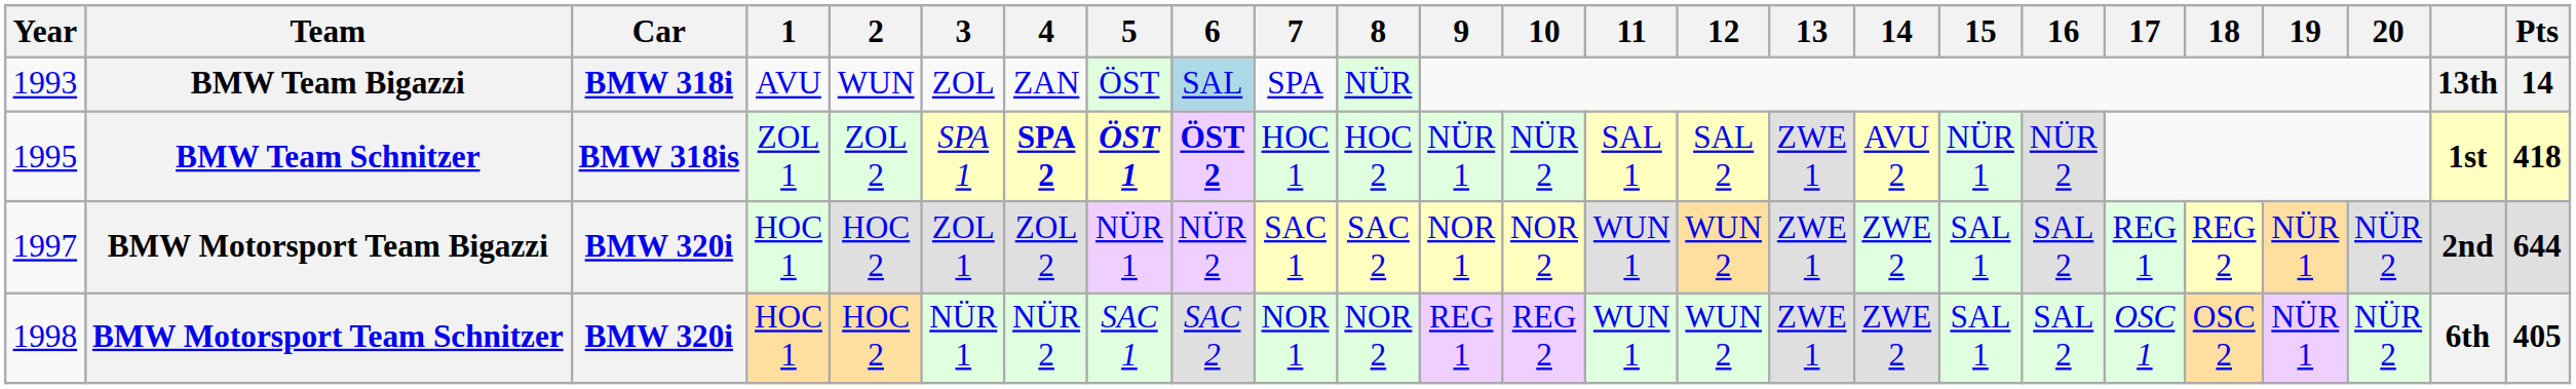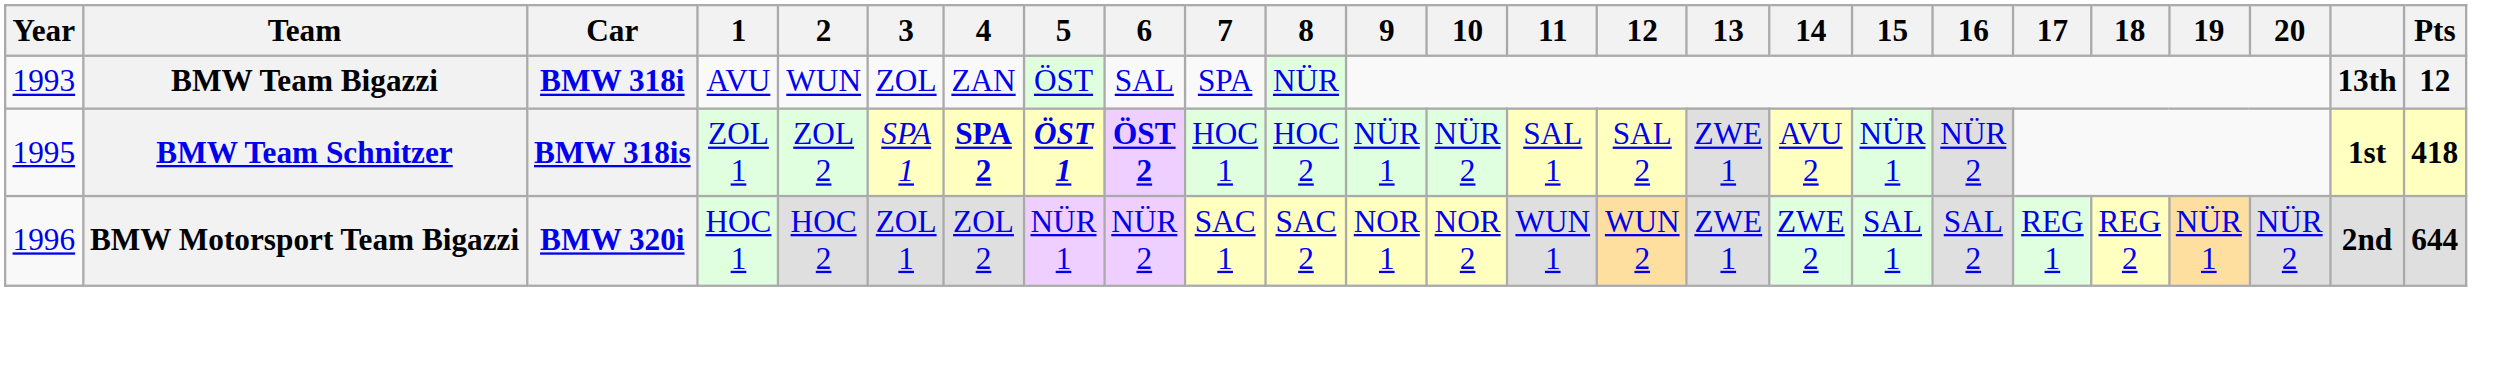 <table class="wikitable" style="text-align:center; font-size:85%">
 <tr>
 <th>Year</th>
 <th>Team</th>
 <th>Car</th>
 <th>1</th>
 <th>2</th>
 <th>3</th>
 <th>4</th>
 <th>5</th>
 <th>6</th>
 <th>7</th>
 <th>8</th>
 <th>9</th>
 <th>10</th>
 <th>11</th>
 <th>12</th>
 <th>13</th>
 <th>14</th>
 <th>15</th>
 <th>16</th>
 <th>17</th>
 <th>18</th>
 <th>19</th>
 <th>20</th>
 <th></th>
 <th>Pts</th>
 </tr>
 <tr>
 <td><a href='#'>1993</a></td>
 <th nowrap>BMW Team Bigazzi</th>
 <th nowrap><a href='#'>BMW 318i</a></th>
 <td><a href='#'>AVU</a></td>
 <td><a href='#'>WUN</a></td>
 <td><a href='#'>ZOL</a></td>
 <td><a href='#'>ZAN</a></td>
 <td style="background:#DFFFDF;"><a href='#'>ÖST</a><br></td>
-<td style="background: lightblue;"><a href='#'>SAL</a></td>
+<td><a href='#'>SAL</a></td>
 <td><a href='#'>SPA</a></td>
 <td style="background:#DFFFDF;"><a href='#'>NÜR</a><br></td>
 <td colspan=12></td>
 <th>13th</th>
-<th>14</th>
+<th>12</th>
 </tr>
 <tr>
 <td><a href='#'>1995</a></td>
 <th nowrap><a href='#'>BMW Team Schnitzer</a></th>
 <th nowrap><a href='#'>BMW 318is</a></th>
 <td style="background:#DFFFDF;"><a href='#'>ZOL<br>1</a><br></td>
 <td style="background:#DFFFDF;"><a href='#'>ZOL<br>2</a><br></td>
 <td style="background:#FFFFBF;"><em><a href='#'>SPA<br>1</a></em><br></td>
 <td style="background:#FFFFBF;"><strong><a href='#'>SPA<br>2</a></strong><br></td>
 <td style="background:#FFFFBF;"><strong><em><a href='#'>ÖST<br>1</a></em></strong><br></td>
 <td style="background:#EFCFFF;"><strong><a href='#'>ÖST<br>2</a></strong><br></td>
 <td style="background:#DFFFDF;"><a href='#'>HOC<br>1</a><br></td>
 <td style="background:#DFFFDF;"><a href='#'>HOC<br>2</a><br></td>
 <td style="background:#DFFFDF;"><a href='#'>NÜR<br>1</a><br></td>
 <td style="background:#DFFFDF;"><a href='#'>NÜR<br>2</a><br></td>
 <td style="background:#FFFFBF;"><a href='#'>SAL<br>1</a><br></td>
 <td style="background:#FFFFBF;"><a href='#'>SAL<br>2</a><br></td>
 <td style="background:#DFDFDF;"><a href='#'>ZWE<br>1</a><br></td>
 <td style="background:#FFFFBF;"><a href='#'>AVU<br>2</a><br></td>
 <td style="background:#DFFFDF;"><a href='#'>NÜR<br>1</a><br></td>
 <td style="background:#DFDFDF;"><a href='#'>NÜR<br>2</a><br></td>
 <td colspan=4></td>
 <th style="background:#FFFFBF;">1st</th>
 <th style="background:#FFFFBF;">418</th>
 </tr>
 <tr>
-<td><a href='#'>1997</a></td>
+<td><a href='#'>1996</a></td>
 <th nowrap>BMW Motorsport Team Bigazzi</th>
 <th nowrap><a href='#'>BMW 320i</a></th>
 <td style="background:#DFFFDF;"><a href='#'>HOC<br>1</a><br></td>
 <td style="background:#DFDFDF;"><a href='#'>HOC<br>2</a><br></td>
 <td style="background:#DFDFDF;"><a href='#'>ZOL<br>1</a><br></td>
 <td style="background:#DFDFDF;"><a href='#'>ZOL<br>2</a><br></td>
 <td style="background:#EFCFFF;"><a href='#'>NÜR<br>1</a><br></td>
 <td style="background:#EFCFFF;"><a href='#'>NÜR<br>2</a><br></td>
 <td style="background:#FFFFBF;"><a href='#'>SAC<br>1</a><br></td>
 <td style="background:#FFFFBF;"><a href='#'>SAC<br>2</a><br></td>
 <td style="background:#FFFFBF;"><a href='#'>NOR<br>1</a><br></td>
 <td style="background:#FFFFBF;"><a href='#'>NOR<br>2</a><br></td>
 <td style="background:#DFDFDF;"><a href='#'>WUN<br>1</a><br></td>
 <td style="background:#FFDF9F;"><a href='#'>WUN<br>2</a><br></td>
 <td style="background:#DFDFDF;"><a href='#'>ZWE<br>1</a><br></td>
 <td style="background:#DFFFDF;"><a href='#'>ZWE<br>2</a><br></td>
 <td style="background:#DFFFDF;"><a href='#'>SAL<br>1</a><br></td>
 <td style="background:#DFDFDF;"><a href='#'>SAL<br>2</a><br></td>
 <td style="background:#DFFFDF;"><a href='#'>REG<br>1</a><br></td>
 <td style="background:#FFFFBF;"><a href='#'>REG<br>2</a><br></td>
 <td style="background:#FFDF9F;"><a href='#'>NÜR<br>1</a><br></td>
 <td style="background:#DFDFDF;"><a href='#'>NÜR<br>2</a><br></td>
 <th style="background:#DFDFDF;">2nd</th>
 <th style="background:#DFDFDF;">644</th>
 </tr>
-<tr>
-<td><a href='#'>1998</a></td>
-<th nowrap><a href='#'>BMW Motorsport Team Schnitzer</a></th>
-<th nowrap><a href='#'>BMW 320i</a></th>
-<td style="background:#FFDF9F;"><a href='#'>HOC<br>1</a><br></td>
-<td style="background:#FFDF9F;"><a href='#'>HOC<br>2</a><br></td>
-<td style="background:#DFFFDF;"><a href='#'>NÜR<br>1</a><br></td>
-<td style="background:#DFFFDF;"><a href='#'>NÜR<br>2</a><br></td>
-<td style="background:#DFFFDF;"><em><a href='#'>SAC<br>1</a></em><br></td>
-<td style="background:#DFDFDF;"><em><a href='#'>SAC<br>2</a></em><br></td>
-<td style="background:#DFFFDF;"><a href='#'>NOR<br>1</a><br></td>
-<td style="background:#DFFFDF;"><a href='#'>NOR<br>2</a><br></td>
-<td style="background:#EFCFFF;"><a href='#'>REG<br>1</a><br></td>
-<td style="background:#EFCFFF;"><a href='#'>REG<br>2</a><br></td>
-<td style="background:#DFFFDF;"><a href='#'>WUN<br>1</a><br></td>
-<td style="background:#DFFFDF;"><a href='#'>WUN<br>2</a><br></td>
-<td style="background:#DFDFDF;"><a href='#'>ZWE<br>1</a><br></td>
-<td style="background:#DFDFDF;"><a href='#'>ZWE<br>2</a><br></td>
-<td style="background:#DFFFDF;"><a href='#'>SAL<br>1</a><br></td>
-<td style="background:#DFFFDF;"><a href='#'>SAL<br>2</a><br></td>
-<td style="background:#DFFFDF;"><em><a href='#'>OSC<br>1</a></em><br></td>
-<td style="background:#FFDF9F;"><a href='#'>OSC<br>2</a><br></td>
-<td style="background:#EFCFFF;"><a href='#'>NÜR<br>1</a><br></td>
-<td style="background:#DFFFDF;"><a href='#'>NÜR<br>2</a><br></td>
-<th>6th</th>
-<th>405</th>
-</tr>
 </table>
